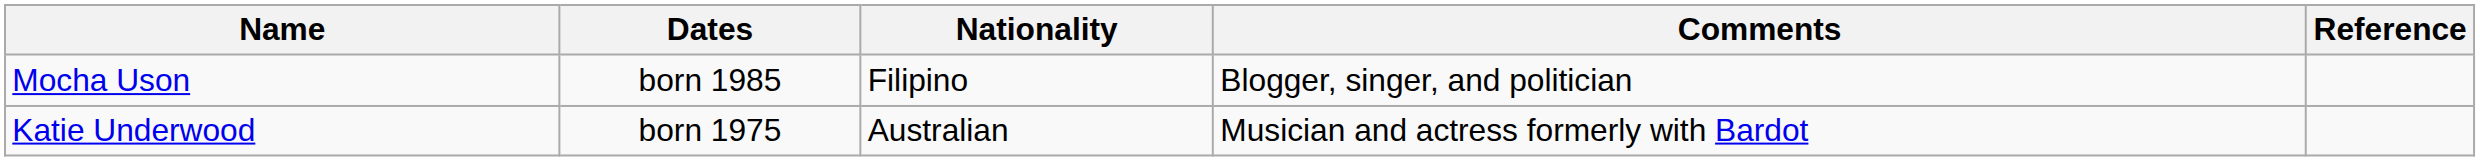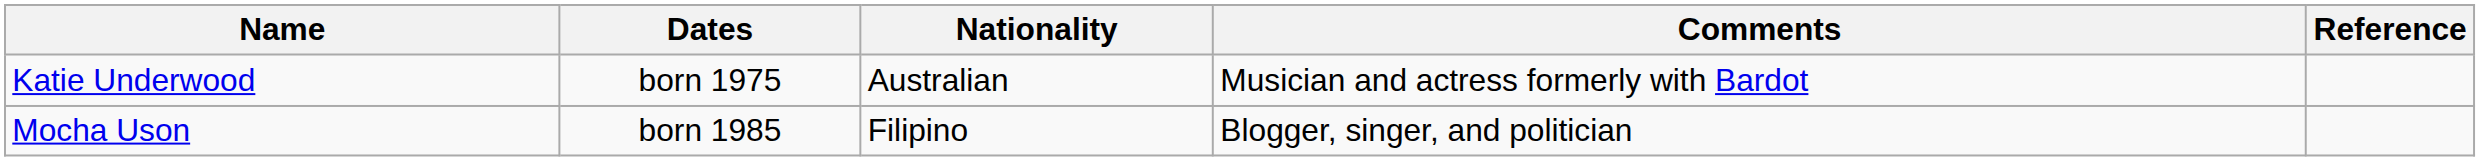 <table class="wikitable">
 <tr>
 <th style="width:24%;">Name</th>
 <th style="width:13%;">Dates</th>
 <th style="width:15%;">Nationality</th>
 <th style="width:50%;">Comments</th>
 <th style="width:3%;">Reference</th>
 </tr>
+<tr valign="top">
+<td><a href='#'>Katie Underwood</a></td>
+<td align=center>born 1975</td>
+<td>Australian</td>
+<td>Musician and actress formerly with <a href='#'>Bardot</a></td>
+<td></td>
+</tr>
 <tr>
 <td><a href='#'>Mocha Uson</a></td>
 <td align=center>born 1985</td>
 <td>Filipino</td>
 <td>Blogger, singer, and politician</td>
 <td></td>
 </tr>
-<tr valign="top">
-<td><a href='#'>Katie Underwood</a></td>
-<td align=center>born 1975</td>
-<td>Australian</td>
-<td>Musician and actress formerly with <a href='#'>Bardot</a></td>
-<td></td>
-</tr>
 </table>
